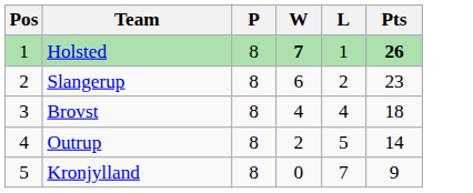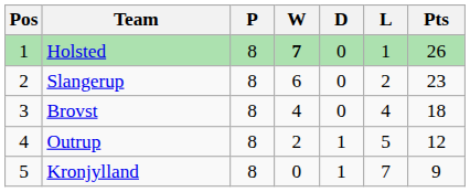 <table class="wikitable" style="font-size: 100%">
 <tr>
 <th width=20>Pos</th>
 <th width=150>Team</th>
 <th width=30>P</th>
 <th width=30>W</th>
+<th width=30>D</th>
 <th width=30>L</th>
 <th width=40>Pts</th>
 </tr>
 <tr align=center style="background:#ACE1AF;">
 <td>1</td>
 <td align="left"><a href='#'>Holsted</a></td>
 <td>8</td>
 <td><strong>7</strong></td>
+<td>0</td>
 <td>1</td>
-<td><strong>26</strong></td>
+<td>26</td>
 </tr>
 <tr align=center>
 <td>2</td>
 <td align="left"><a href='#'>Slangerup</a></td>
 <td>8</td>
 <td>6</td>
+<td>0</td>
 <td>2</td>
 <td>23</td>
 </tr>
 <tr align=center>
 <td>3</td>
 <td align="left"><a href='#'>Brovst</a></td>
 <td>8</td>
 <td>4</td>
+<td>0</td>
 <td>4</td>
 <td>18</td>
 </tr>
 <tr align=center>
 <td>4</td>
 <td align="left"><a href='#'>Outrup</a></td>
 <td>8</td>
 <td>2</td>
+<td>1</td>
 <td>5</td>
-<td>14</td>
+<td>12</td>
 </tr>
 <tr align=center>
 <td>5</td>
 <td align="left"><a href='#'>Kronjylland</a></td>
 <td>8</td>
 <td>0</td>
+<td>1</td>
 <td>7</td>
 <td>9</td>
 </tr>
 </table>
